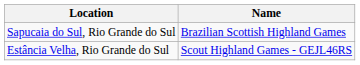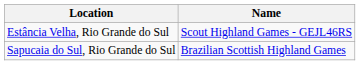 <table class="wikitable">
 <tr>
 <th>Location</th>
 <th>Name</th>
 </tr>
 <tr>
+<td><a href='#'>Estância Velha</a>, Rio Grande do Sul</td>
+<td><a href='#'>Scout Highland Games - GEJL46RS</a></td>
+</tr>
+<tr>
 <td><a href='#'>Sapucaia do Sul</a>, Rio Grande do Sul</td>
 <td><a href='#'>Brazilian Scottish Highland Games</a></td>
 </tr>
-<tr>
-<td><a href='#'>Estância Velha</a>, Rio Grande do Sul</td>
-<td><a href='#'>Scout Highland Games - GEJL46RS</a></td>
-</tr>
 </table>
